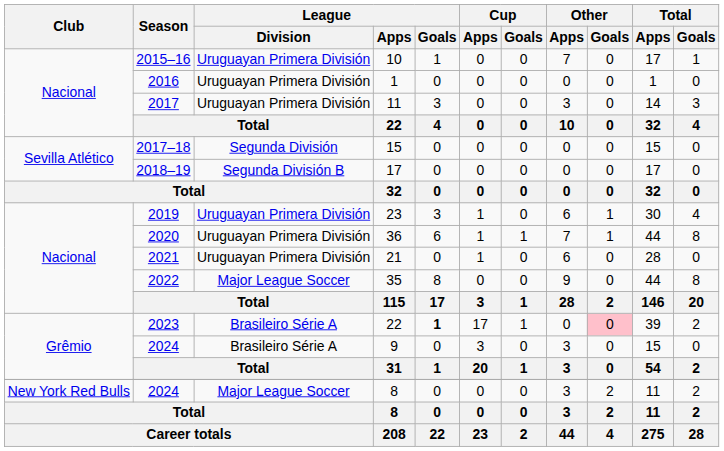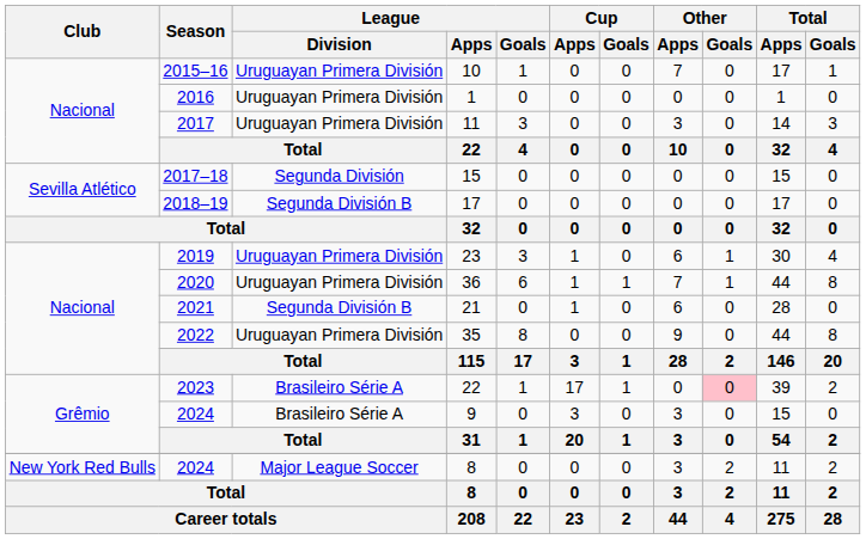 <table class="wikitable" style="text-align: center">
 <tr>
 <th rowspan="2">Club</th>
 <th rowspan="2">Season</th>
 <th colspan="3">League</th>
 <th colspan="2">Cup</th>
 <th colspan="2">Other</th>
 <th colspan="2">Total</th>
 </tr>
 <tr>
 <th>Division</th>
 <th>Apps</th>
 <th>Goals</th>
 <th>Apps</th>
 <th>Goals</th>
 <th>Apps</th>
 <th>Goals</th>
 <th>Apps</th>
 <th>Goals</th>
 </tr>
 <tr>
 <td rowspan="4"><a href='#'>Nacional</a></td>
 <td><a href='#'>2015–16</a></td>
 <td><a href='#'>Uruguayan Primera División</a></td>
 <td>10</td>
 <td>1</td>
 <td>0</td>
 <td>0</td>
 <td>7</td>
 <td>0</td>
 <td>17</td>
 <td>1</td>
 </tr>
 <tr>
 <td><a href='#'>2016</a></td>
 <td>Uruguayan Primera División</td>
 <td>1</td>
 <td>0</td>
 <td>0</td>
 <td>0</td>
 <td>0</td>
 <td>0</td>
 <td>1</td>
 <td>0</td>
 </tr>
 <tr>
 <td><a href='#'>2017</a></td>
 <td>Uruguayan Primera División</td>
 <td>11</td>
 <td>3</td>
 <td>0</td>
 <td>0</td>
 <td>3</td>
 <td>0</td>
 <td>14</td>
 <td>3</td>
 </tr>
 <tr>
 <th colspan="2">Total</th>
 <th>22</th>
 <th>4</th>
 <th>0</th>
 <th>0</th>
 <th>10</th>
 <th>0</th>
 <th>32</th>
 <th>4</th>
 </tr>
 <tr>
 <td rowspan="2"><a href='#'>Sevilla Atlético</a></td>
 <td><a href='#'>2017–18</a></td>
 <td><a href='#'>Segunda División</a></td>
 <td>15</td>
 <td>0</td>
 <td>0</td>
 <td>0</td>
 <td>0</td>
 <td>0</td>
 <td>15</td>
 <td>0</td>
 </tr>
 <tr>
 <td><a href='#'>2018–19</a></td>
 <td><a href='#'>Segunda División B</a></td>
 <td>17</td>
 <td>0</td>
 <td>0</td>
 <td>0</td>
 <td>0</td>
 <td>0</td>
 <td>17</td>
 <td>0</td>
 </tr>
 <tr>
 <th colspan="3">Total</th>
 <th>32</th>
 <th>0</th>
 <th>0</th>
 <th>0</th>
 <th>0</th>
 <th>0</th>
 <th>32</th>
 <th>0</th>
 </tr>
 <tr>
 <td rowspan="5"><a href='#'>Nacional</a></td>
 <td><a href='#'>2019</a></td>
 <td><a href='#'>Uruguayan Primera División</a></td>
 <td>23</td>
 <td>3</td>
 <td>1</td>
 <td>0</td>
 <td>6</td>
 <td>1</td>
 <td>30</td>
 <td>4</td>
 </tr>
 <tr>
 <td><a href='#'>2020</a></td>
 <td>Uruguayan Primera División</td>
 <td>36</td>
 <td>6</td>
 <td>1</td>
 <td>1</td>
 <td>7</td>
 <td>1</td>
 <td>44</td>
 <td>8</td>
 </tr>
 <tr>
 <td><a href='#'>2021</a></td>
-<td>Uruguayan Primera División</td>
+<td><a href='#'>Segunda División B</a></td>
 <td>21</td>
 <td>0</td>
 <td>1</td>
 <td>0</td>
 <td>6</td>
 <td>0</td>
 <td>28</td>
 <td>0</td>
 </tr>
 <tr>
 <td><a href='#'>2022</a></td>
-<td><a href='#'>Major League Soccer</a></td>
+<td>Uruguayan Primera División</td>
 <td>35</td>
 <td>8</td>
 <td>0</td>
 <td>0</td>
 <td>9</td>
 <td>0</td>
 <td>44</td>
 <td>8</td>
 </tr>
 <tr>
 <th colspan="2">Total</th>
 <th>115</th>
 <th>17</th>
 <th>3</th>
 <th>1</th>
 <th>28</th>
 <th>2</th>
 <th>146</th>
 <th>20</th>
 </tr>
 <tr>
 <td rowspan="3"><a href='#'>Grêmio</a></td>
 <td><a href='#'>2023</a></td>
 <td><a href='#'>Brasileiro Série A</a></td>
 <td>22</td>
-<td><strong>1</strong></td>
+<td>1</td>
 <td>17</td>
 <td>1</td>
 <td>0</td>
 <td style="background: pink;">0</td>
 <td>39</td>
 <td>2</td>
 </tr>
 <tr>
 <td><a href='#'>2024</a></td>
 <td>Brasileiro Série A</td>
 <td>9</td>
 <td>0</td>
 <td>3</td>
 <td>0</td>
 <td>3</td>
 <td>0</td>
 <td>15</td>
 <td>0</td>
 </tr>
 <tr>
 <th colspan="2">Total</th>
 <th>31</th>
 <th>1</th>
 <th>20</th>
 <th>1</th>
 <th>3</th>
 <th>0</th>
 <th>54</th>
 <th>2</th>
 </tr>
 <tr>
 </tr>
 <tr>
 <td rowspan="1"><a href='#'>New York Red Bulls</a></td>
 <td><a href='#'>2024</a></td>
 <td><a href='#'>Major League Soccer</a></td>
 <td>8</td>
 <td>0</td>
 <td>0</td>
 <td>0</td>
 <td>3</td>
 <td>2</td>
 <td>11</td>
 <td>2</td>
 </tr>
 <tr>
 <th colspan="3">Total</th>
 <th>8</th>
 <th>0</th>
 <th>0</th>
 <th>0</th>
 <th>3</th>
 <th>2</th>
 <th>11</th>
 <th>2</th>
 </tr>
 <tr>
 <th colspan="3">Career totals</th>
 <th>208</th>
 <th>22</th>
 <th>23</th>
 <th>2</th>
 <th>44</th>
 <th>4</th>
 <th>275</th>
 <th>28</th>
 </tr>
 </table>
